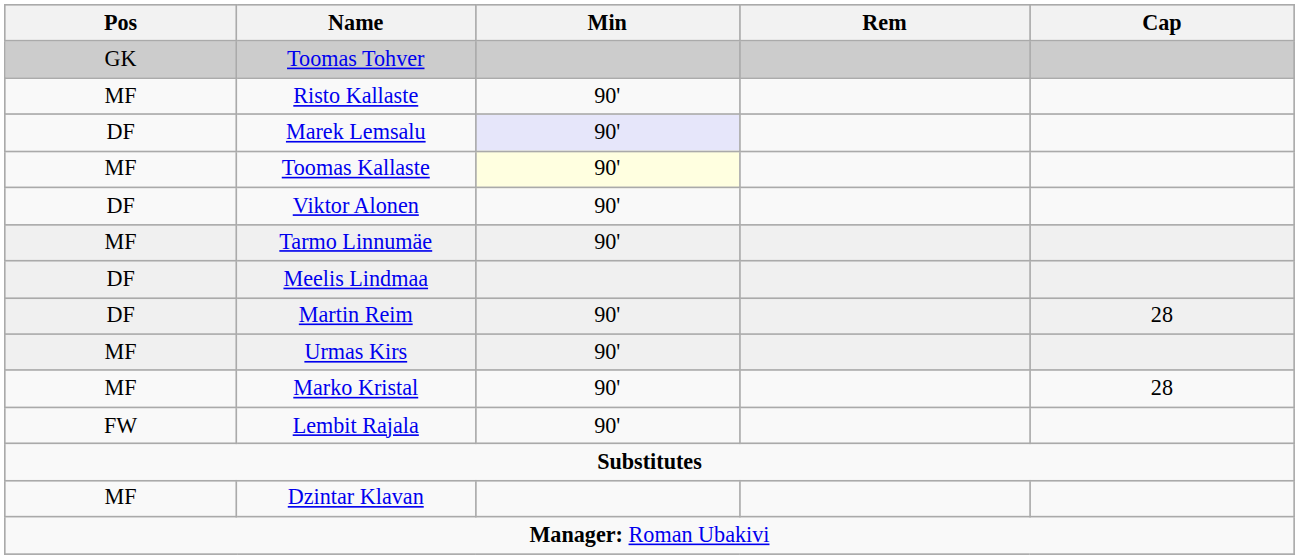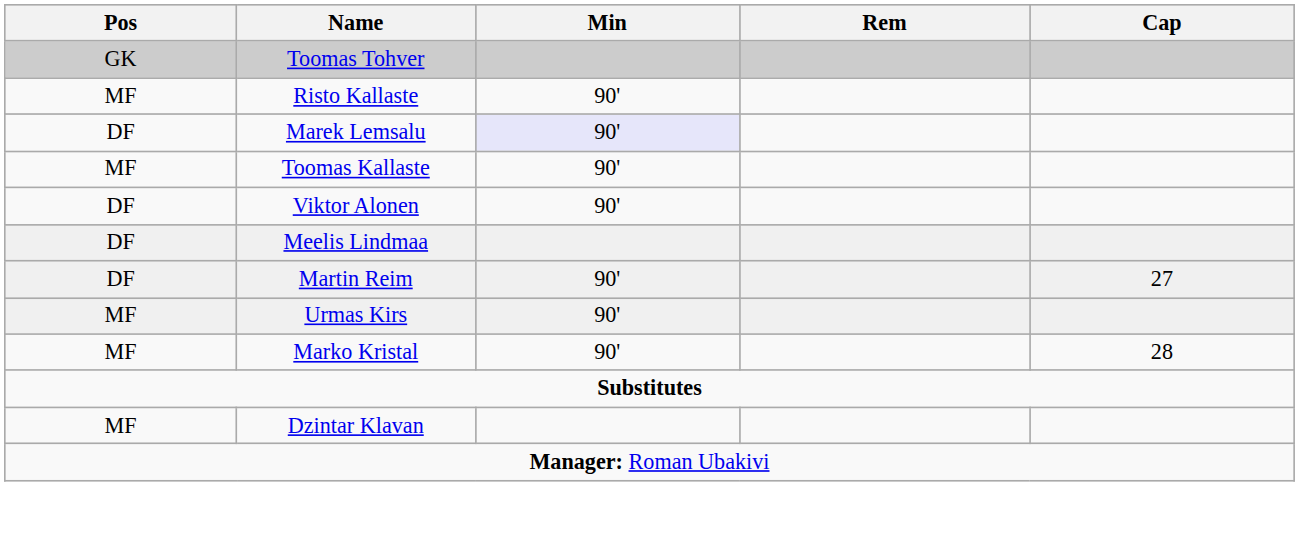 <table class="wikitable collapsible collapsed" align="center" style="font-size:85%; text-align:center;" width="50%">
 <tr>
 <th>Pos</th>
 <th width=140>Name</th>
 <th>Min</th>
 <th>Rem</th>
 <th>Cap</th>
 </tr>
 <tr bgcolor="cccccc">
 <td>GK</td>
 <td><a href='#'>Toomas Tohver</a></td>
 <td></td>
 <td></td>
 <td></td>
 </tr>
 <tr>
 <td>MF</td>
 <td><a href='#'>Risto Kallaste</a></td>
 <td>90'</td>
 <td></td>
 <td></td>
 </tr>
 <tr>
 <td>DF</td>
 <td><a href='#'>Marek Lemsalu</a></td>
 <td style="background: lavender;">90'</td>
 <td></td>
 <td></td>
 </tr>
 <tr>
 <td>MF</td>
 <td><a href='#'>Toomas Kallaste</a></td>
-<td style="background: lightyellow;">90'</td>
+<td>90'</td>
 <td></td>
 <td></td>
 </tr>
 <tr>
 <td>DF</td>
 <td><a href='#'>Viktor Alonen</a></td>
-<td>90'</td>
-<td></td>
-<td></td>
-</tr>
-<tr bgcolor="#F0F0F0">
-<td>MF</td>
-<td><a href='#'>Tarmo Linnumäe</a></td>
 <td>90'</td>
 <td></td>
 <td></td>
 </tr>
 <tr bgcolor="#F0F0F0">
 <td>DF</td>
 <td><a href='#'>Meelis Lindmaa</a></td>
 <td></td>
 <td></td>
 <td></td>
 </tr>
 <tr bgcolor="#F0F0F0">
 <td>DF</td>
 <td><a href='#'>Martin Reim</a></td>
 <td>90'</td>
 <td></td>
-<td>28</td>
+<td>27</td>
 </tr>
 <tr bgcolor="#F0F0F0">
 <td>MF</td>
 <td><a href='#'>Urmas Kirs</a></td>
 <td>90'</td>
 <td></td>
 <td></td>
 </tr>
 <tr>
 <td>MF</td>
 <td><a href='#'>Marko Kristal</a></td>
 <td>90'</td>
 <td></td>
 <td>28</td>
 </tr>
 <tr>
-<td>FW</td>
-<td><a href='#'>Lembit Rajala</a></td>
-<td>90'</td>
-<td></td>
-<td></td>
-</tr>
-<tr>
 <td colspan=5 align=center><strong>Substitutes</strong></td>
 </tr>
 <tr>
 <td>MF</td>
 <td><a href='#'>Dzintar Klavan</a></td>
 <td></td>
 <td></td>
 <td></td>
 </tr>
 <tr>
 <td colspan=5 align=center><strong>Manager:</strong>  <a href='#'>Roman Ubakivi</a></td>
 </tr>
 </table>
